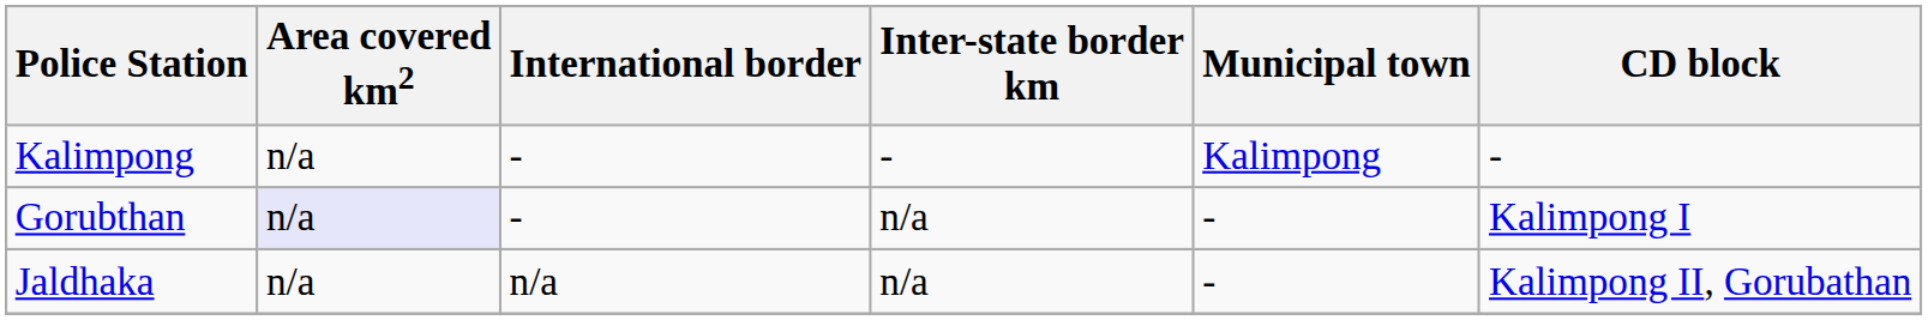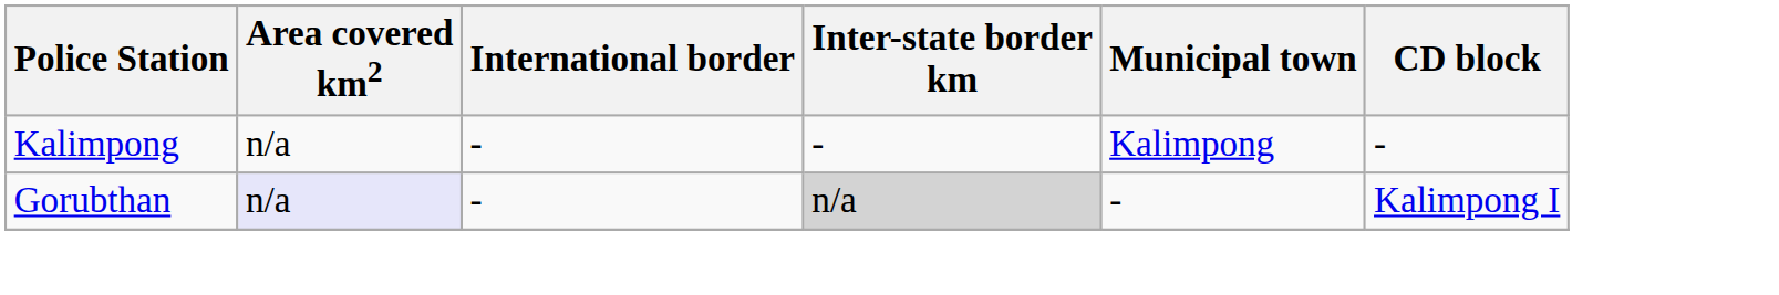 <table class="wikitable sortable">
 <tr>
 <th>Police Station</th>
 <th>Area covered<br>km<sup>2</sup></th>
 <th>International border<br></th>
 <th>Inter-state border<br>km</th>
 <th>Municipal town</th>
 <th>CD block</th>
 </tr>
 <tr>
 <td><a href='#'>Kalimpong</a></td>
 <td>n/a</td>
 <td>-</td>
 <td>-</td>
 <td><a href='#'>Kalimpong</a></td>
 <td>-</td>
 </tr>
 <tr>
 <td><a href='#'>Gorubthan</a></td>
 <td style="background: lavender;">n/a</td>
 <td>-</td>
-<td>n/a</td>
+<td style="background: lightgrey;">n/a</td>
 <td>-</td>
 <td><a href='#'>Kalimpong I</a></td>
 </tr>
 <tr>
-<td><a href='#'>Jaldhaka</a></td>
-<td>n/a</td>
-<td>n/a</td>
-<td>n/a</td>
-<td>-</td>
-<td><a href='#'>Kalimpong II</a>, <a href='#'>Gorubathan</a></td>
-</tr>
-<tr>
 </tr>
 </table>
